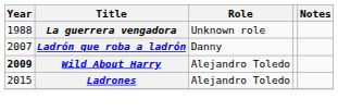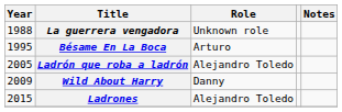 <table class="wikitable plainrowheaders">
 <tr>
 <th scope="col">Year</th>
 <th scope="col">Title</th>
 <th scope="col">Role</th>
 <th class="unsortable"></th>
 <th scope="col" class="unsortable">Notes</th>
 </tr>
 <tr>
 <td>1988</td>
 <th scope="row"><em>La guerrera vengadora</em></th>
 <td>Unknown role</td>
 <td></td>
 <td></td>
 </tr>
-<tr>
-<td>2007</td>
-<th scope="row"><em><a href='#'>Ladrón que roba a ladrón</a></em></th>
-<td>Danny</td>
+<tr u>
+<td>1995</td>
+<th scope="row"><em><a href='#'>Bésame En La Boca</a></em></th>
+<td>Arturo</td>
 <td></td>
 <td></td>
 </tr>
 <tr>
-<td><strong>2009</strong></td>
+<td>2005</td>
+<th scope="row"><em><a href='#'>Ladrón que roba a ladrón</a></em></th>
+<td>Alejandro Toledo</td>
+<td></td>
+<td></td>
+</tr>
+<tr>
+<td>2009</td>
 <th scope="row"><em><a href='#'>Wild About Harry</a></em></th>
-<td>Alejandro Toledo</td>
+<td>Danny</td>
 <td></td>
 <td></td>
 </tr>
 <tr>
 <td>2015</td>
 <th scope="row"><em><a href='#'>Ladrones</a></em></th>
 <td>Alejandro Toledo</td>
 <td></td>
 <td></td>
 </tr>
 <tr>
 </tr>
 </table>
